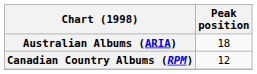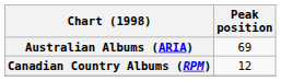 <table class="wikitable sortable plainrowheaders">
 <tr>
 <th>Chart (1998)</th>
 <th>Peak<br>position</th>
 </tr>
 <tr>
 <th scope="row">Australian Albums (<a href='#'>ARIA</a>)</th>
-<td align="center">18</td>
+<td align="center">69</td>
 </tr>
 <tr>
 <th scope="row">Canadian Country Albums (<em><a href='#'>RPM</a></em>)</th>
 <td align="center">12</td>
 </tr>
 <tr>
 </tr>
 <tr>
 </tr>
 </table>
